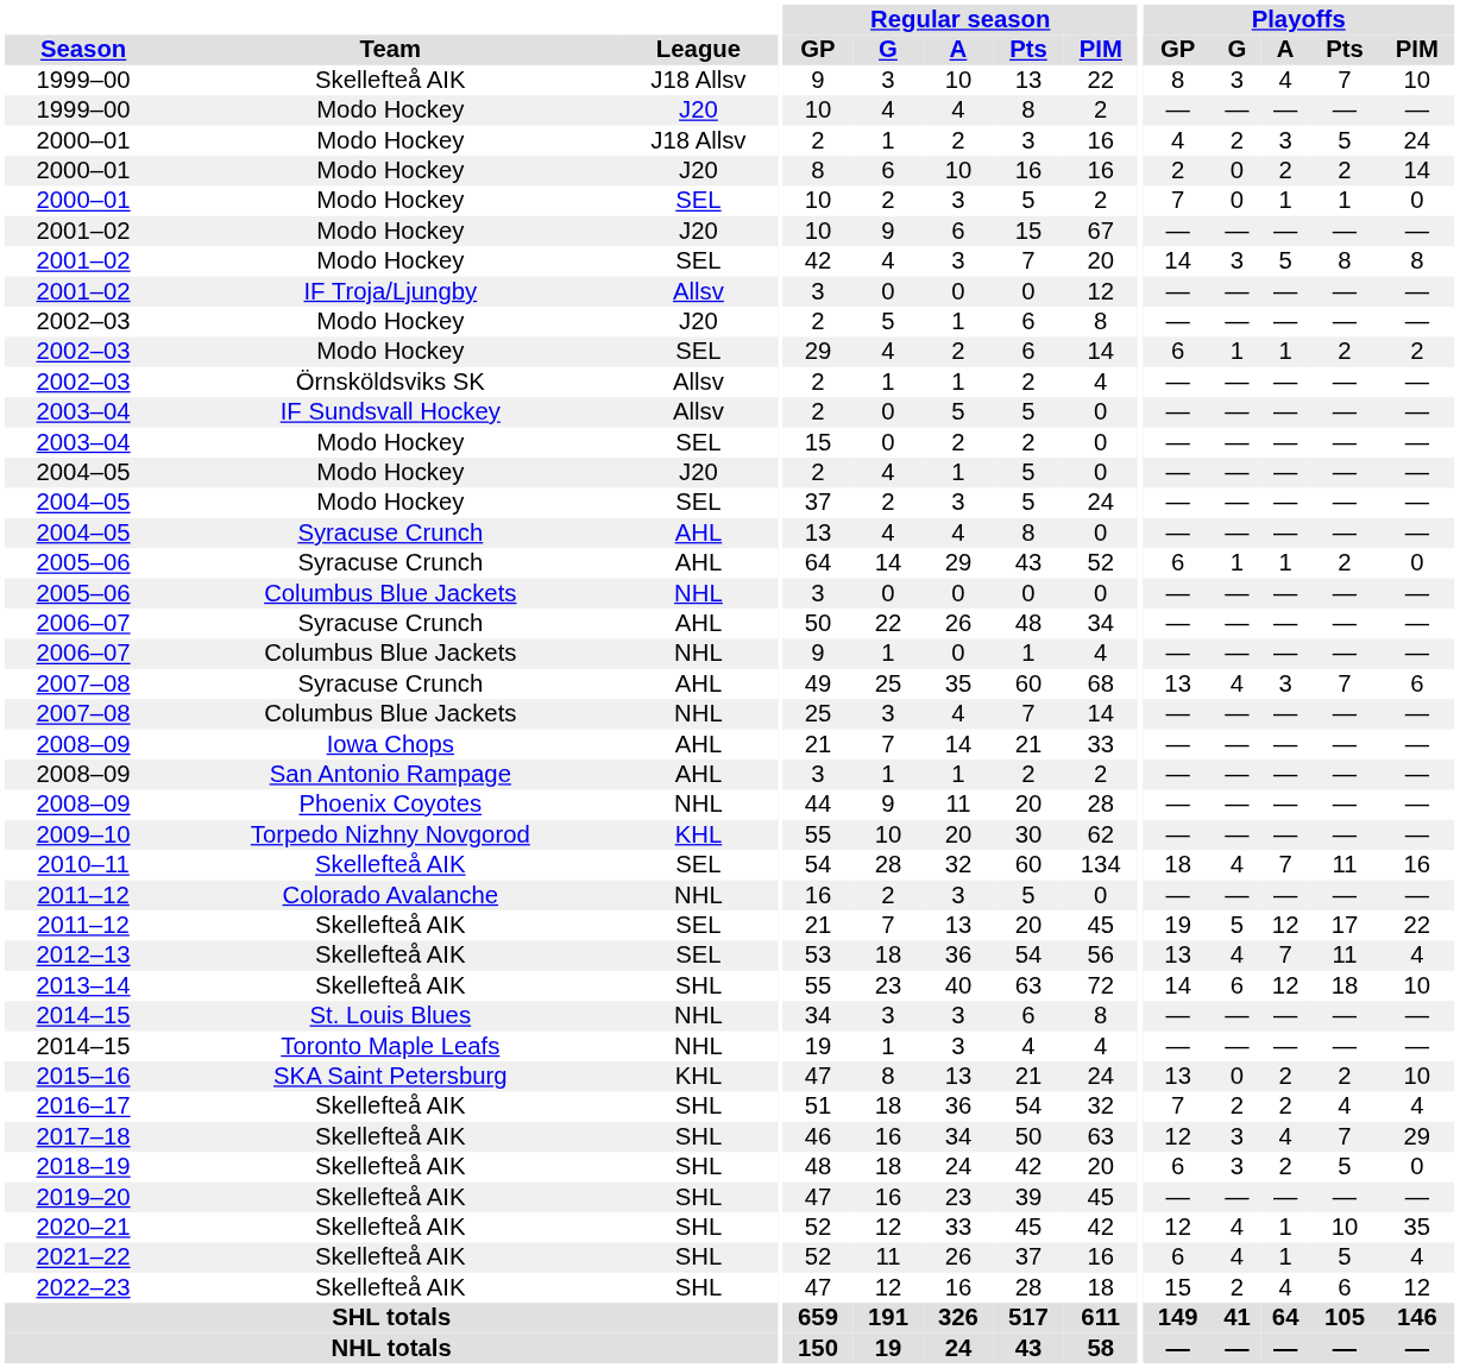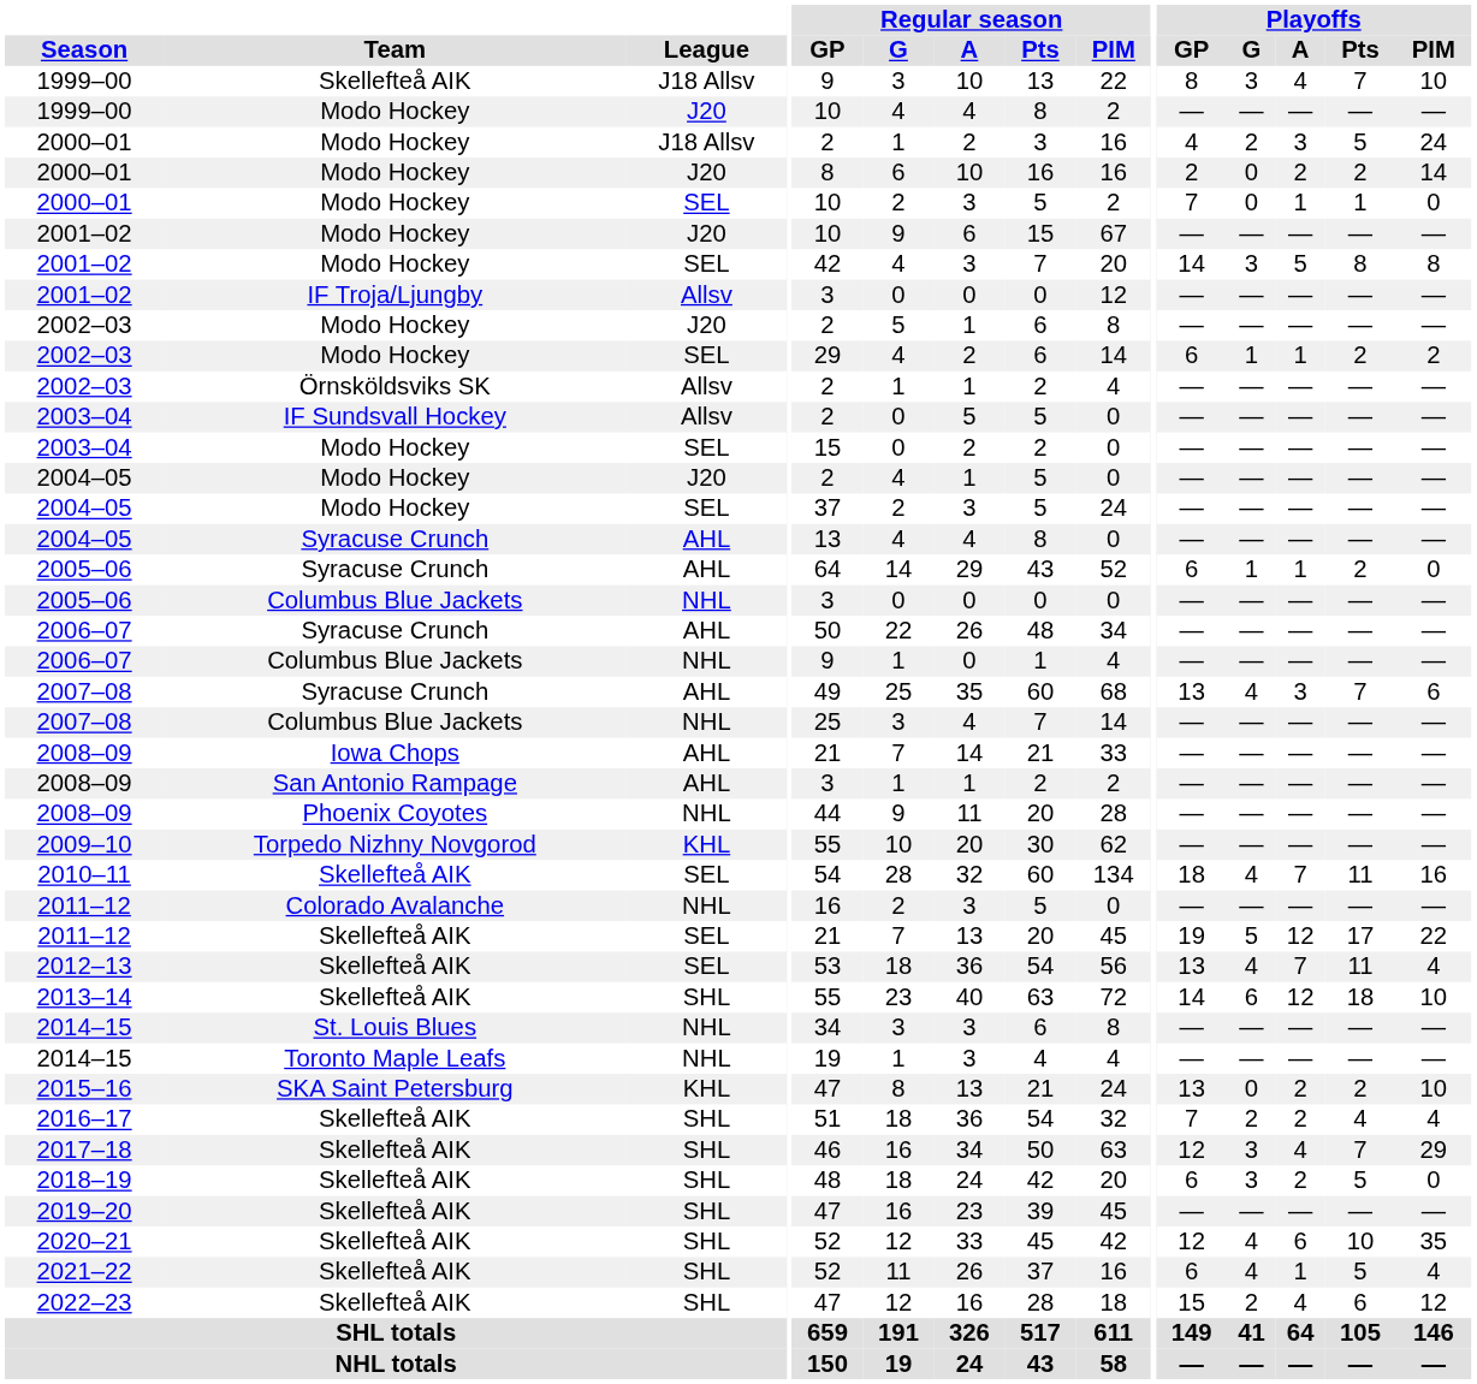 <table border="0" cellpadding="1" cellspacing="0" style="text-align:center; width:60em">
 <tr bgcolor="#e0e0e0">
 <th colspan="3" bgcolor="#ffffff"></th>
 <th rowspan="100" bgcolor="#ffffff"></th>
 <th colspan="5"><a href='#'>Regular season</a></th>
 <th rowspan="100" bgcolor="#ffffff"></th>
 <th colspan="5"><a href='#'>Playoffs</a></th>
 </tr>
 <tr bgcolor="#e0e0e0">
 <th><a href='#'>Season</a></th>
 <th>Team</th>
 <th>League</th>
 <th>GP</th>
 <th><a href='#'>G</a></th>
 <th><a href='#'>A</a></th>
 <th><a href='#'>Pts</a></th>
 <th><a href='#'>PIM</a></th>
 <th>GP</th>
 <th>G</th>
 <th>A</th>
 <th>Pts</th>
 <th>PIM</th>
 </tr>
 <tr>
 <td>1999–00</td>
 <td>Skellefteå AIK</td>
 <td>J18 Allsv</td>
 <td>9</td>
 <td>3</td>
 <td>10</td>
 <td>13</td>
 <td>22</td>
 <td>8</td>
 <td>3</td>
 <td>4</td>
 <td>7</td>
 <td>10</td>
 </tr>
 <tr bgcolor="#f0f0f0">
 <td>1999–00</td>
 <td>Modo Hockey</td>
 <td><a href='#'>J20</a></td>
 <td>10</td>
 <td>4</td>
 <td>4</td>
 <td>8</td>
 <td>2</td>
 <td>—</td>
 <td>—</td>
 <td>—</td>
 <td>—</td>
 <td>—</td>
 </tr>
 <tr>
 <td>2000–01</td>
 <td>Modo Hockey</td>
 <td>J18 Allsv</td>
 <td>2</td>
 <td>1</td>
 <td>2</td>
 <td>3</td>
 <td>16</td>
 <td>4</td>
 <td>2</td>
 <td>3</td>
 <td>5</td>
 <td>24</td>
 </tr>
 <tr bgcolor="#f0f0f0">
 <td>2000–01</td>
 <td>Modo Hockey</td>
 <td>J20</td>
 <td>8</td>
 <td>6</td>
 <td>10</td>
 <td>16</td>
 <td>16</td>
 <td>2</td>
 <td>0</td>
 <td>2</td>
 <td>2</td>
 <td>14</td>
 </tr>
 <tr>
 <td><a href='#'>2000–01</a></td>
 <td>Modo Hockey</td>
 <td><a href='#'>SEL</a></td>
 <td>10</td>
 <td>2</td>
 <td>3</td>
 <td>5</td>
 <td>2</td>
 <td>7</td>
 <td>0</td>
 <td>1</td>
 <td>1</td>
 <td>0</td>
 </tr>
 <tr bgcolor="#f0f0f0">
 <td>2001–02</td>
 <td>Modo Hockey</td>
 <td>J20</td>
 <td>10</td>
 <td>9</td>
 <td>6</td>
 <td>15</td>
 <td>67</td>
 <td>—</td>
 <td>—</td>
 <td>—</td>
 <td>—</td>
 <td>—</td>
 </tr>
 <tr>
 <td><a href='#'>2001–02</a></td>
 <td>Modo Hockey</td>
 <td>SEL</td>
 <td>42</td>
 <td>4</td>
 <td>3</td>
 <td>7</td>
 <td>20</td>
 <td>14</td>
 <td>3</td>
 <td>5</td>
 <td>8</td>
 <td>8</td>
 </tr>
 <tr bgcolor="#f0f0f0">
 <td><a href='#'>2001–02</a></td>
 <td><a href='#'>IF Troja/Ljungby</a></td>
 <td><a href='#'>Allsv</a></td>
 <td>3</td>
 <td>0</td>
 <td>0</td>
 <td>0</td>
 <td>12</td>
 <td>—</td>
 <td>—</td>
 <td>—</td>
 <td>—</td>
 <td>—</td>
 </tr>
 <tr>
 <td>2002–03</td>
 <td>Modo Hockey</td>
 <td>J20</td>
 <td>2</td>
 <td>5</td>
 <td>1</td>
 <td>6</td>
 <td>8</td>
 <td>—</td>
 <td>—</td>
 <td>—</td>
 <td>—</td>
 <td>—</td>
 </tr>
 <tr bgcolor="#f0f0f0">
 <td><a href='#'>2002–03</a></td>
 <td>Modo Hockey</td>
 <td>SEL</td>
 <td>29</td>
 <td>4</td>
 <td>2</td>
 <td>6</td>
 <td>14</td>
 <td>6</td>
 <td>1</td>
 <td>1</td>
 <td>2</td>
 <td>2</td>
 </tr>
 <tr>
 <td><a href='#'>2002–03</a></td>
 <td>Örnsköldsviks SK</td>
 <td>Allsv</td>
 <td>2</td>
 <td>1</td>
 <td>1</td>
 <td>2</td>
 <td>4</td>
 <td>—</td>
 <td>—</td>
 <td>—</td>
 <td>—</td>
 <td>—</td>
 </tr>
 <tr bgcolor="#f0f0f0">
 <td><a href='#'>2003–04</a></td>
 <td><a href='#'>IF Sundsvall Hockey</a></td>
 <td>Allsv</td>
 <td>2</td>
 <td>0</td>
 <td>5</td>
 <td>5</td>
 <td>0</td>
 <td>—</td>
 <td>—</td>
 <td>—</td>
 <td>—</td>
 <td>—</td>
 </tr>
 <tr>
 <td><a href='#'>2003–04</a></td>
 <td>Modo Hockey</td>
 <td>SEL</td>
 <td>15</td>
 <td>0</td>
 <td>2</td>
 <td>2</td>
 <td>0</td>
 <td>—</td>
 <td>—</td>
 <td>—</td>
 <td>—</td>
 <td>—</td>
 </tr>
 <tr bgcolor="#f0f0f0">
 <td>2004–05</td>
 <td>Modo Hockey</td>
 <td>J20</td>
 <td>2</td>
 <td>4</td>
 <td>1</td>
 <td>5</td>
 <td>0</td>
 <td>—</td>
 <td>—</td>
 <td>—</td>
 <td>—</td>
 <td>—</td>
 </tr>
 <tr>
 <td><a href='#'>2004–05</a></td>
 <td>Modo Hockey</td>
 <td>SEL</td>
 <td>37</td>
 <td>2</td>
 <td>3</td>
 <td>5</td>
 <td>24</td>
 <td>—</td>
 <td>—</td>
 <td>—</td>
 <td>—</td>
 <td>—</td>
 </tr>
 <tr bgcolor="#f0f0f0">
 <td><a href='#'>2004–05</a></td>
 <td><a href='#'>Syracuse Crunch</a></td>
 <td><a href='#'>AHL</a></td>
 <td>13</td>
 <td>4</td>
 <td>4</td>
 <td>8</td>
 <td>0</td>
 <td>—</td>
 <td>—</td>
 <td>—</td>
 <td>—</td>
 <td>—</td>
 </tr>
 <tr>
 <td><a href='#'>2005–06</a></td>
 <td>Syracuse Crunch</td>
 <td>AHL</td>
 <td>64</td>
 <td>14</td>
 <td>29</td>
 <td>43</td>
 <td>52</td>
 <td>6</td>
 <td>1</td>
 <td>1</td>
 <td>2</td>
 <td>0</td>
 </tr>
 <tr bgcolor="#f0f0f0">
 <td><a href='#'>2005–06</a></td>
 <td><a href='#'>Columbus Blue Jackets</a></td>
 <td><a href='#'>NHL</a></td>
 <td>3</td>
 <td>0</td>
 <td>0</td>
 <td>0</td>
 <td>0</td>
 <td>—</td>
 <td>—</td>
 <td>—</td>
 <td>—</td>
 <td>—</td>
 </tr>
 <tr>
 <td><a href='#'>2006–07</a></td>
 <td>Syracuse Crunch</td>
 <td>AHL</td>
 <td>50</td>
 <td>22</td>
 <td>26</td>
 <td>48</td>
 <td>34</td>
 <td>—</td>
 <td>—</td>
 <td>—</td>
 <td>—</td>
 <td>—</td>
 </tr>
 <tr bgcolor="#f0f0f0">
 <td><a href='#'>2006–07</a></td>
 <td>Columbus Blue Jackets</td>
 <td>NHL</td>
 <td>9</td>
 <td>1</td>
 <td>0</td>
 <td>1</td>
 <td>4</td>
 <td>—</td>
 <td>—</td>
 <td>—</td>
 <td>—</td>
 <td>—</td>
 </tr>
 <tr>
 <td><a href='#'>2007–08</a></td>
 <td>Syracuse Crunch</td>
 <td>AHL</td>
 <td>49</td>
 <td>25</td>
 <td>35</td>
 <td>60</td>
 <td>68</td>
 <td>13</td>
 <td>4</td>
 <td>3</td>
 <td>7</td>
 <td>6</td>
 </tr>
 <tr bgcolor="#f0f0f0">
 <td><a href='#'>2007–08</a></td>
 <td>Columbus Blue Jackets</td>
 <td>NHL</td>
 <td>25</td>
 <td>3</td>
 <td>4</td>
 <td>7</td>
 <td>14</td>
 <td>—</td>
 <td>—</td>
 <td>—</td>
 <td>—</td>
 <td>—</td>
 </tr>
 <tr>
 <td><a href='#'>2008–09</a></td>
 <td><a href='#'>Iowa Chops</a></td>
 <td>AHL</td>
 <td>21</td>
 <td>7</td>
 <td>14</td>
 <td>21</td>
 <td>33</td>
 <td>—</td>
 <td>—</td>
 <td>—</td>
 <td>—</td>
 <td>—</td>
 </tr>
 <tr bgcolor="#f0f0f0">
 <td>2008–09</td>
 <td><a href='#'>San Antonio Rampage</a></td>
 <td>AHL</td>
 <td>3</td>
 <td>1</td>
 <td>1</td>
 <td>2</td>
 <td>2</td>
 <td>—</td>
 <td>—</td>
 <td>—</td>
 <td>—</td>
 <td>—</td>
 </tr>
 <tr>
 <td><a href='#'>2008–09</a></td>
 <td><a href='#'>Phoenix Coyotes</a></td>
 <td>NHL</td>
 <td>44</td>
 <td>9</td>
 <td>11</td>
 <td>20</td>
 <td>28</td>
 <td>—</td>
 <td>—</td>
 <td>—</td>
 <td>—</td>
 <td>—</td>
 </tr>
 <tr bgcolor="#f0f0f0">
 <td><a href='#'>2009–10</a></td>
 <td><a href='#'>Torpedo Nizhny Novgorod</a></td>
 <td><a href='#'>KHL</a></td>
 <td>55</td>
 <td>10</td>
 <td>20</td>
 <td>30</td>
 <td>62</td>
 <td>—</td>
 <td>—</td>
 <td>—</td>
 <td>—</td>
 <td>—</td>
 </tr>
 <tr>
 <td><a href='#'>2010–11</a></td>
 <td><a href='#'>Skellefteå AIK</a></td>
 <td>SEL</td>
 <td>54</td>
 <td>28</td>
 <td>32</td>
 <td>60</td>
 <td>134</td>
 <td>18</td>
 <td>4</td>
 <td>7</td>
 <td>11</td>
 <td>16</td>
 </tr>
 <tr bgcolor="#f0f0f0">
 <td><a href='#'>2011–12</a></td>
 <td><a href='#'>Colorado Avalanche</a></td>
 <td>NHL</td>
 <td>16</td>
 <td>2</td>
 <td>3</td>
 <td>5</td>
 <td>0</td>
 <td>—</td>
 <td>—</td>
 <td>—</td>
 <td>—</td>
 <td>—</td>
 </tr>
 <tr>
 <td><a href='#'>2011–12</a></td>
 <td>Skellefteå AIK</td>
 <td>SEL</td>
 <td>21</td>
 <td>7</td>
 <td>13</td>
 <td>20</td>
 <td>45</td>
 <td>19</td>
 <td>5</td>
 <td>12</td>
 <td>17</td>
 <td>22</td>
 </tr>
 <tr bgcolor="#f0f0f0">
 <td><a href='#'>2012–13</a></td>
 <td>Skellefteå AIK</td>
 <td>SEL</td>
 <td>53</td>
 <td>18</td>
 <td>36</td>
 <td>54</td>
 <td>56</td>
 <td>13</td>
 <td>4</td>
 <td>7</td>
 <td>11</td>
 <td>4</td>
 </tr>
 <tr>
 <td><a href='#'>2013–14</a></td>
 <td>Skellefteå AIK</td>
 <td>SHL</td>
 <td>55</td>
 <td>23</td>
 <td>40</td>
 <td>63</td>
 <td>72</td>
 <td>14</td>
 <td>6</td>
 <td>12</td>
 <td>18</td>
 <td>10</td>
 </tr>
 <tr bgcolor="#f0f0f0">
 <td><a href='#'>2014–15</a></td>
 <td><a href='#'>St. Louis Blues</a></td>
 <td>NHL</td>
 <td>34</td>
 <td>3</td>
 <td>3</td>
 <td>6</td>
 <td>8</td>
 <td>—</td>
 <td>—</td>
 <td>—</td>
 <td>—</td>
 <td>—</td>
 </tr>
 <tr>
 <td>2014–15</td>
 <td><a href='#'>Toronto Maple Leafs</a></td>
 <td>NHL</td>
 <td>19</td>
 <td>1</td>
 <td>3</td>
 <td>4</td>
 <td>4</td>
 <td>—</td>
 <td>—</td>
 <td>—</td>
 <td>—</td>
 <td>—</td>
 </tr>
 <tr bgcolor="#f0f0f0">
 <td><a href='#'>2015–16</a></td>
 <td><a href='#'>SKA Saint Petersburg</a></td>
 <td>KHL</td>
 <td>47</td>
 <td>8</td>
 <td>13</td>
 <td>21</td>
 <td>24</td>
 <td>13</td>
 <td>0</td>
 <td>2</td>
 <td>2</td>
 <td>10</td>
 </tr>
 <tr>
 <td><a href='#'>2016–17</a></td>
 <td>Skellefteå AIK</td>
 <td>SHL</td>
 <td>51</td>
 <td>18</td>
 <td>36</td>
 <td>54</td>
 <td>32</td>
 <td>7</td>
 <td>2</td>
 <td>2</td>
 <td>4</td>
 <td>4</td>
 </tr>
 <tr bgcolor="#f0f0f0">
 <td><a href='#'>2017–18</a></td>
 <td>Skellefteå AIK</td>
 <td>SHL</td>
 <td>46</td>
 <td>16</td>
 <td>34</td>
 <td>50</td>
 <td>63</td>
 <td>12</td>
 <td>3</td>
 <td>4</td>
 <td>7</td>
 <td>29</td>
 </tr>
 <tr>
 <td><a href='#'>2018–19</a></td>
 <td>Skellefteå AIK</td>
 <td>SHL</td>
 <td>48</td>
 <td>18</td>
 <td>24</td>
 <td>42</td>
 <td>20</td>
 <td>6</td>
 <td>3</td>
 <td>2</td>
 <td>5</td>
 <td>0</td>
 </tr>
 <tr bgcolor="#f0f0f0">
 <td><a href='#'>2019–20</a></td>
 <td>Skellefteå AIK</td>
 <td>SHL</td>
 <td>47</td>
 <td>16</td>
 <td>23</td>
 <td>39</td>
 <td>45</td>
 <td>—</td>
 <td>—</td>
 <td>—</td>
 <td>—</td>
 <td>—</td>
 </tr>
 <tr>
 <td><a href='#'>2020–21</a></td>
 <td>Skellefteå AIK</td>
 <td>SHL</td>
 <td>52</td>
 <td>12</td>
 <td>33</td>
 <td>45</td>
 <td>42</td>
 <td>12</td>
 <td>4</td>
-<td>1</td>
+<td>6</td>
 <td>10</td>
 <td>35</td>
 </tr>
 <tr bgcolor="#f0f0f0">
 <td><a href='#'>2021–22</a></td>
 <td>Skellefteå AIK</td>
 <td>SHL</td>
 <td>52</td>
 <td>11</td>
 <td>26</td>
 <td>37</td>
 <td>16</td>
 <td>6</td>
 <td>4</td>
 <td>1</td>
 <td>5</td>
 <td>4</td>
 </tr>
 <tr>
 <td><a href='#'>2022–23</a></td>
 <td>Skellefteå AIK</td>
 <td>SHL</td>
 <td>47</td>
 <td>12</td>
 <td>16</td>
 <td>28</td>
 <td>18</td>
 <td>15</td>
 <td>2</td>
 <td>4</td>
 <td>6</td>
 <td>12</td>
 </tr>
 <tr bgcolor="#e0e0e0">
 <th colspan="3">SHL totals</th>
 <th>659</th>
 <th>191</th>
 <th>326</th>
 <th>517</th>
 <th>611</th>
 <th>149</th>
 <th>41</th>
 <th>64</th>
 <th>105</th>
 <th>146</th>
 </tr>
 <tr bgcolor="#e0e0e0">
 <th colspan="3">NHL totals</th>
 <th>150</th>
 <th>19</th>
 <th>24</th>
 <th>43</th>
 <th>58</th>
 <th>—</th>
 <th>—</th>
 <th>—</th>
 <th>—</th>
 <th>—</th>
 </tr>
 </table>
